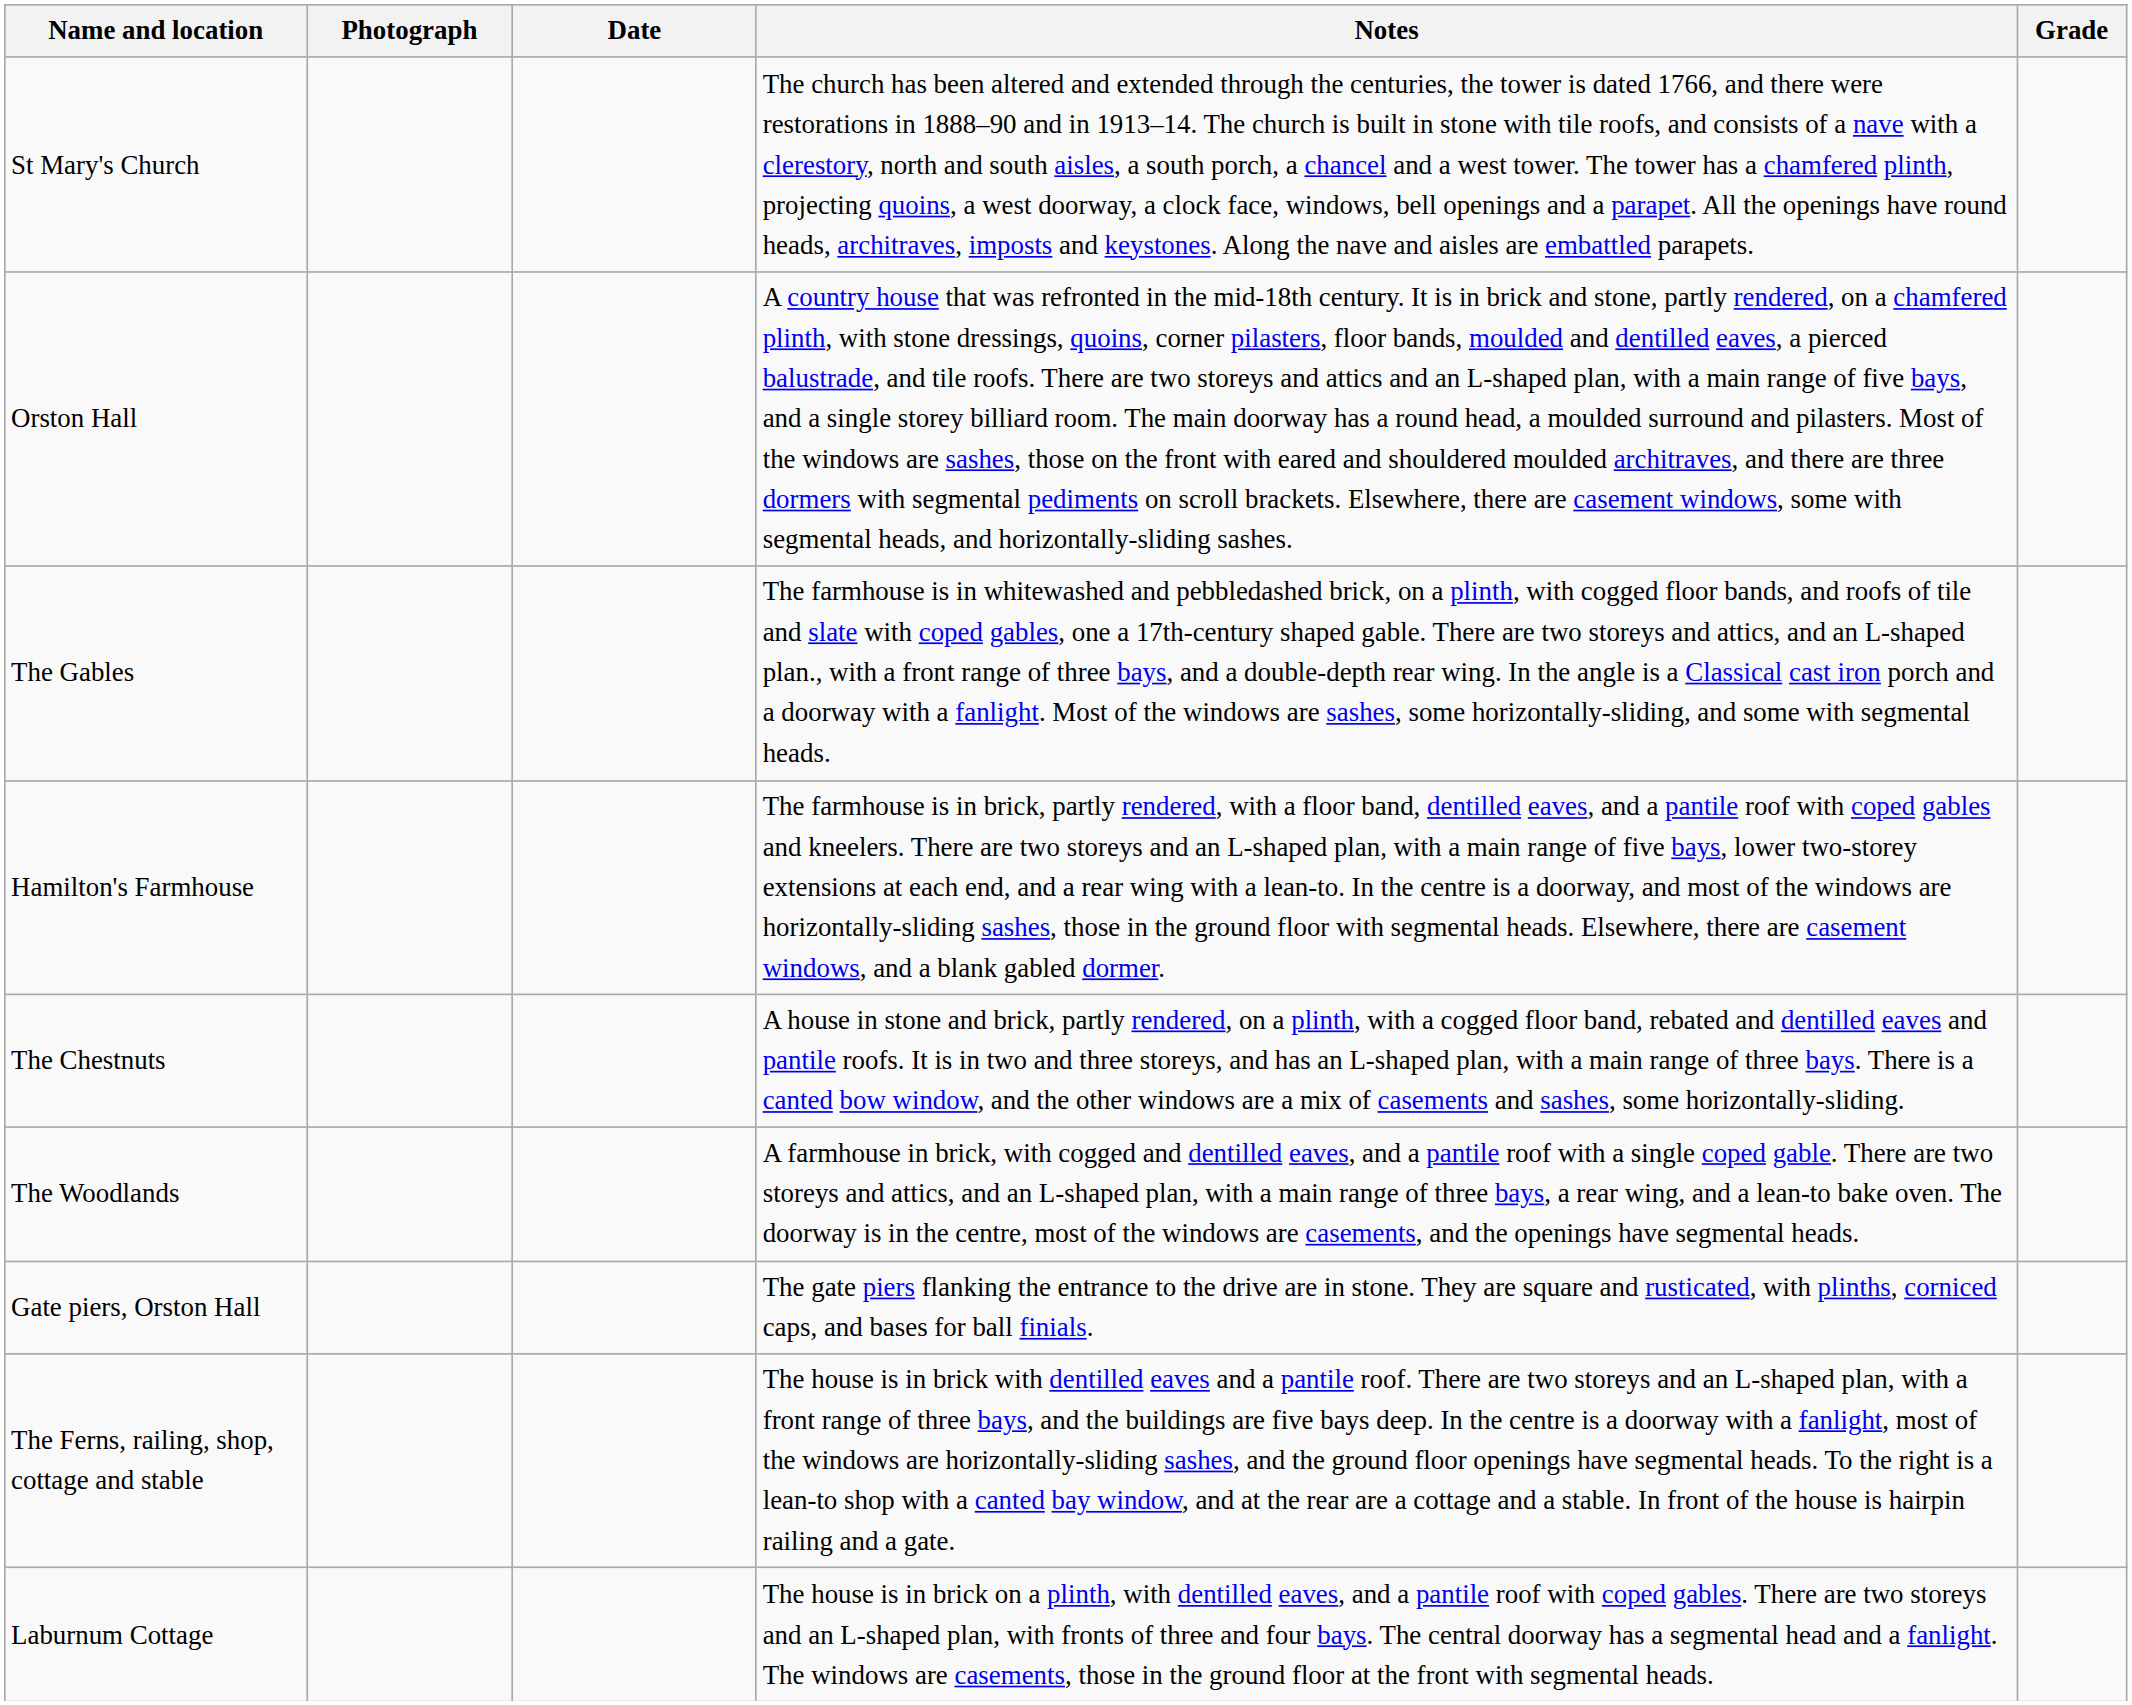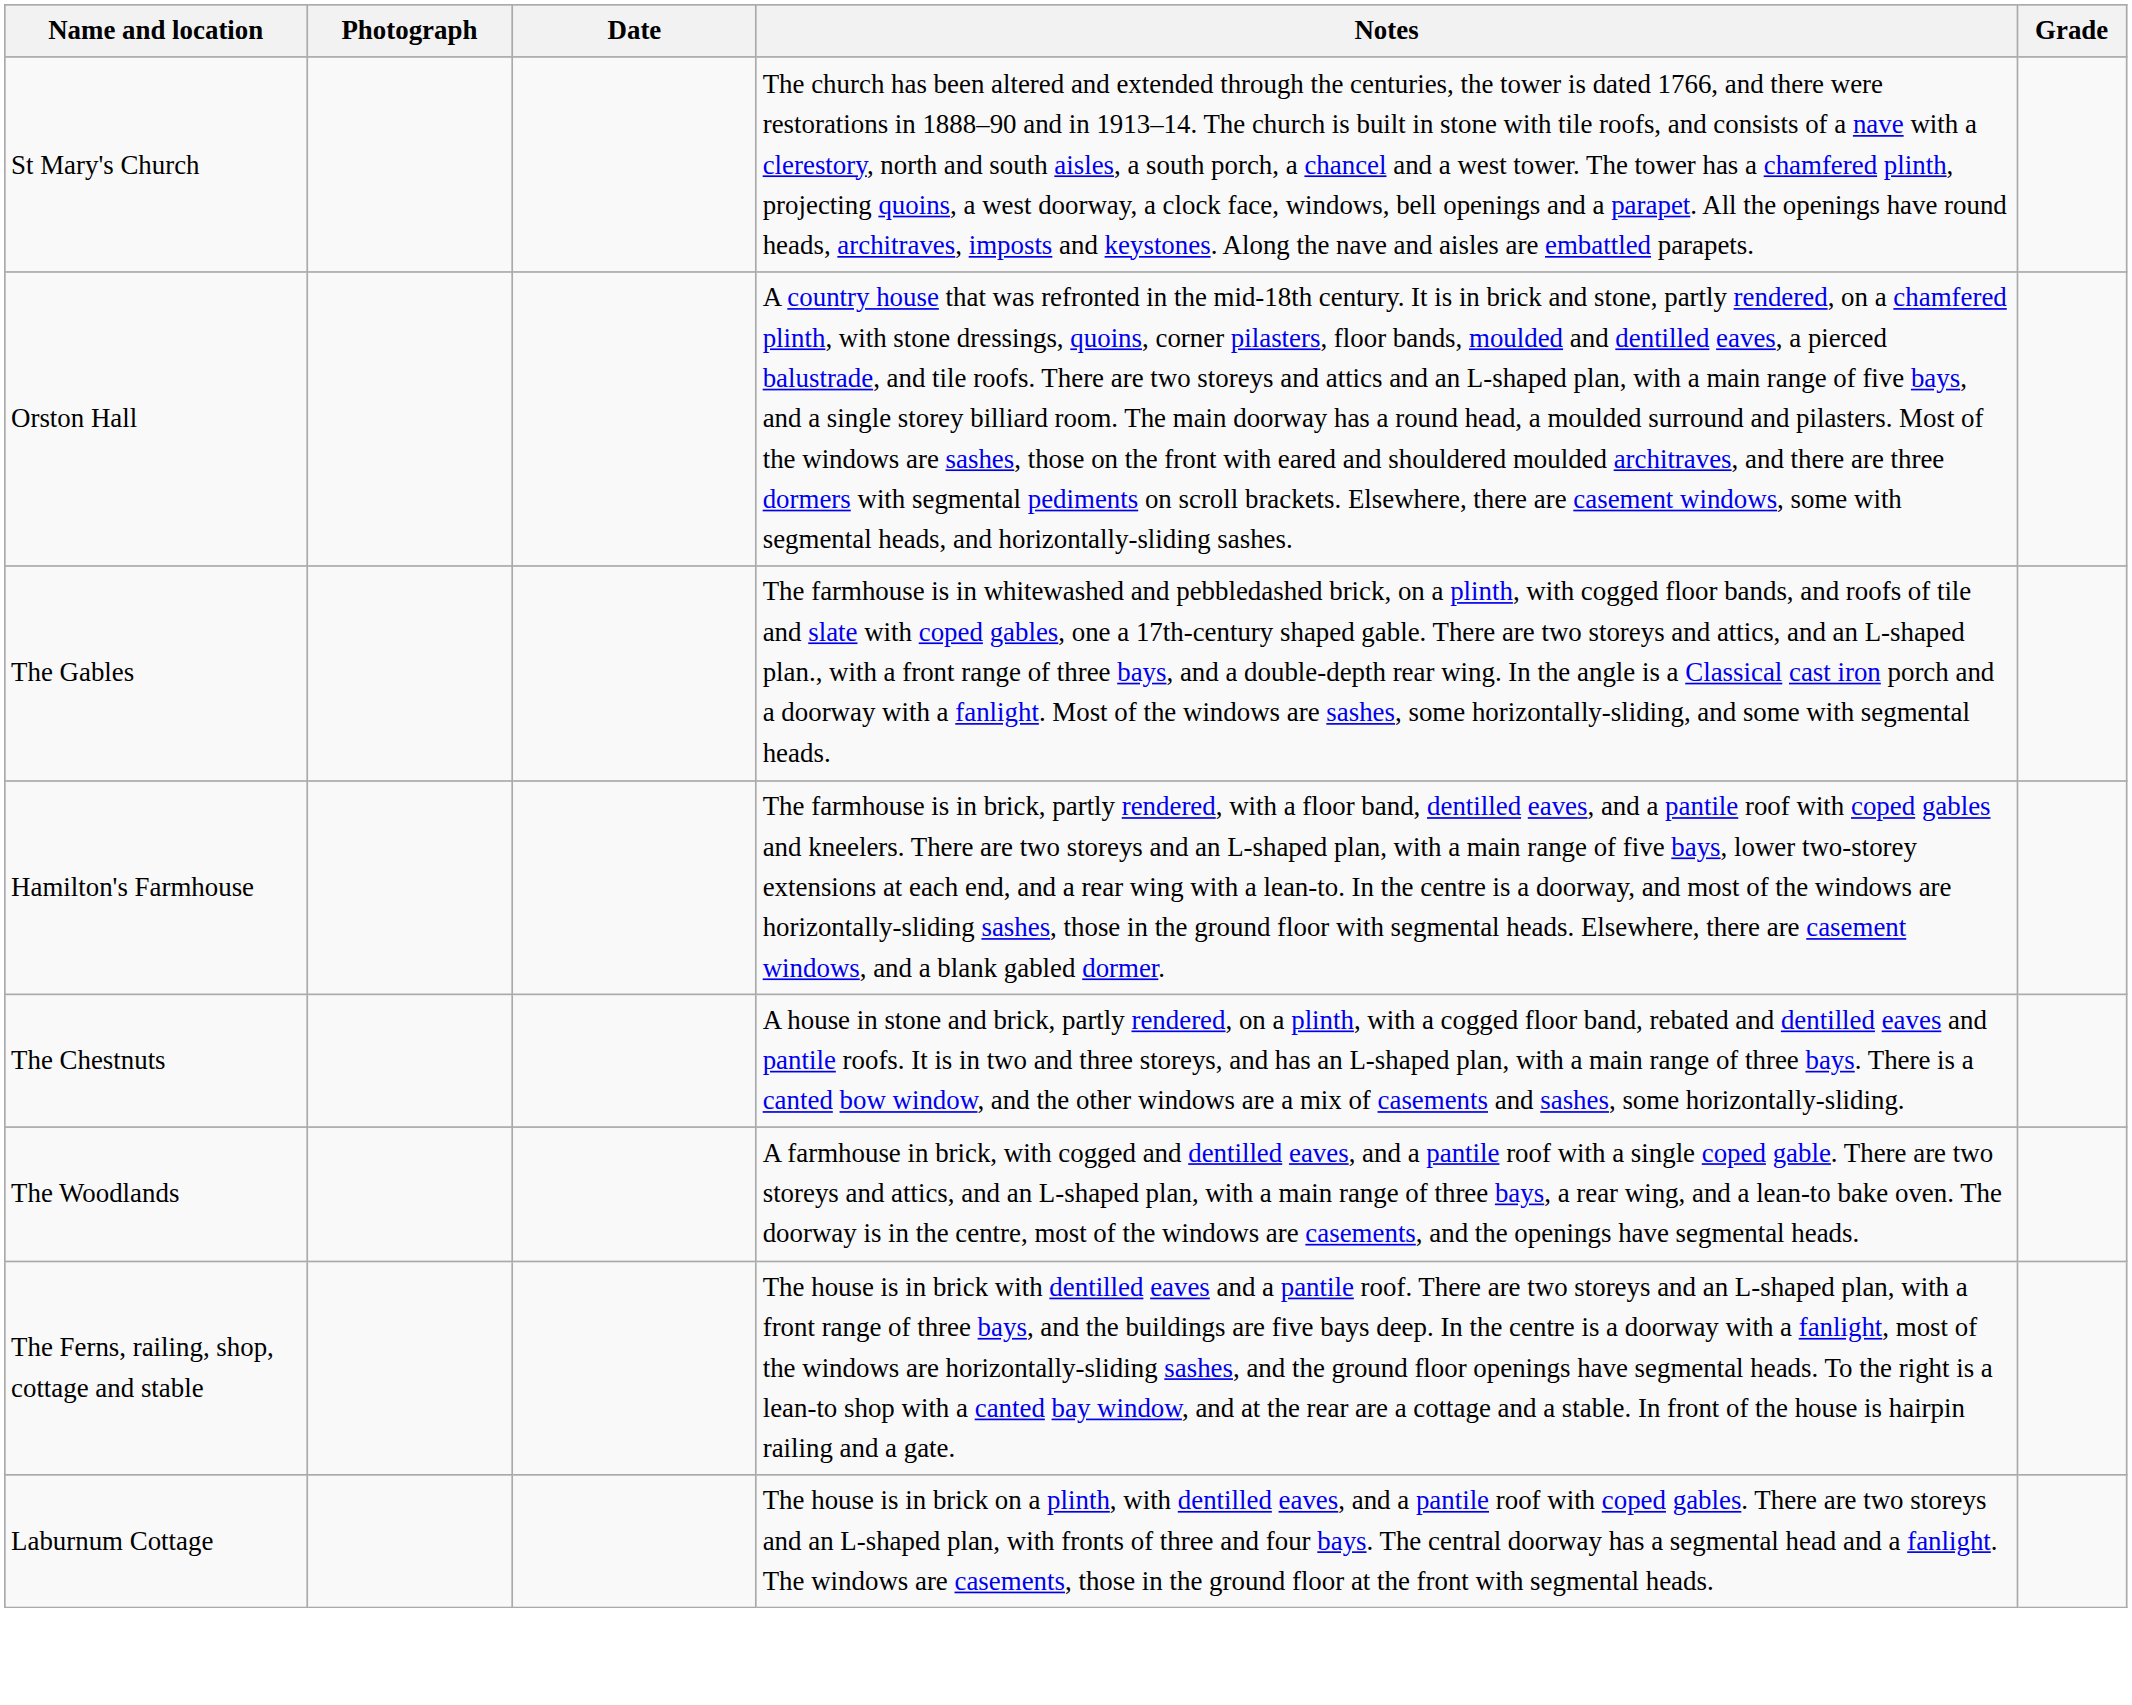 <table class="wikitable sortable plainrowheaders" style="width:100%; border:0px; text-align:left; line-height:150%">
 <tr>
 <th scope="col"  style="width:150px">Name and location</th>
 <th scope="col"  style="width:100px" class="unsortable">Photograph</th>
 <th scope="col"  style="width:120px">Date</th>
 <th scope="col"  style="width:650px" class="unsortable">Notes</th>
 <th scope="col"  style="width:50px">Grade</th>
 </tr>
 <tr>
 <td>St Mary's Church<br><small></small></td>
 <td></td>
 <td align="center"></td>
 <td>The church has been altered and extended through the centuries, the tower is dated 1766, and there were restorations in 1888–90 and in 1913–14.  The church is built in stone with tile roofs, and consists of a <a href='#'>nave</a> with a <a href='#'>clerestory</a>, north and south <a href='#'>aisles</a>, a south porch, a <a href='#'>chancel</a> and a west tower.  The tower has a <a href='#'>chamfered</a> <a href='#'>plinth</a>, projecting <a href='#'>quoins</a>, a west doorway, a clock face, windows, bell openings and a <a href='#'>parapet</a>.  All the openings have round heads, <a href='#'>architraves</a>, <a href='#'>imposts</a> and <a href='#'>keystones</a>.  Along the nave and aisles are <a href='#'>embattled</a> parapets.</td>
 <td align="center" ></td>
 </tr>
 <tr>
 <td>Orston Hall<br><small></small></td>
 <td></td>
 <td align="center"></td>
 <td>A <a href='#'>country house</a> that was refronted in the mid-18th century.  It is in brick and stone, partly <a href='#'>rendered</a>, on a <a href='#'>chamfered</a> <a href='#'>plinth</a>, with stone dressings, <a href='#'>quoins</a>, corner <a href='#'>pilasters</a>, floor bands, <a href='#'>moulded</a> and <a href='#'>dentilled</a> <a href='#'>eaves</a>, a pierced <a href='#'>balustrade</a>, and tile roofs.  There are two storeys and attics and an L-shaped plan, with a main range of five <a href='#'>bays</a>, and a single storey billiard room.  The main doorway has a round head, a moulded surround and pilasters.  Most of the windows are <a href='#'>sashes</a>, those on the front with eared and shouldered moulded <a href='#'>architraves</a>, and there are three <a href='#'>dormers</a> with segmental <a href='#'>pediments</a> on scroll brackets.  Elsewhere, there are <a href='#'>casement windows</a>, some with segmental heads, and horizontally-sliding sashes.</td>
 <td align="center" ></td>
 </tr>
 <tr>
 <td>The Gables<br><small></small></td>
 <td></td>
 <td align="center"></td>
 <td>The farmhouse is in whitewashed and pebbledashed brick, on a <a href='#'>plinth</a>, with cogged floor bands, and roofs of tile and <a href='#'>slate</a> with <a href='#'>coped</a> <a href='#'>gables</a>, one a 17th-century shaped gable.  There are two storeys and attics, and an L-shaped plan., with a front range of three <a href='#'>bays</a>, and a double-depth rear wing.  In the angle is a <a href='#'>Classical</a> <a href='#'>cast iron</a> porch and a doorway with a <a href='#'>fanlight</a>.  Most of the windows are <a href='#'>sashes</a>, some horizontally-sliding, and some with segmental heads.</td>
 <td align="center" ></td>
 </tr>
 <tr>
 <td>Hamilton's Farmhouse<br><small></small></td>
 <td></td>
 <td align="center"></td>
 <td>The farmhouse is in brick, partly <a href='#'>rendered</a>, with a floor band, <a href='#'>dentilled</a> <a href='#'>eaves</a>, and a <a href='#'>pantile</a> roof with <a href='#'>coped</a> <a href='#'>gables</a> and kneelers.  There are two storeys and an L-shaped plan, with a main range of five <a href='#'>bays</a>, lower two-storey extensions at each end, and a rear wing with a lean-to.  In the centre is a doorway, and most of the windows are horizontally-sliding <a href='#'>sashes</a>, those in the ground floor with segmental heads.  Elsewhere, there are <a href='#'>casement windows</a>, and a blank gabled <a href='#'>dormer</a>.</td>
 <td align="center" ></td>
 </tr>
 <tr>
 <td>The Chestnuts<br><small></small></td>
 <td></td>
 <td align="center"></td>
 <td>A house in stone and brick, partly <a href='#'>rendered</a>, on a <a href='#'>plinth</a>, with a cogged floor band, rebated and <a href='#'>dentilled</a> <a href='#'>eaves</a> and <a href='#'>pantile</a> roofs.  It is in two and three storeys, and has an L-shaped plan, with a main range of three <a href='#'>bays</a>.  There is a <a href='#'>canted</a> <a href='#'>bow window</a>, and the other windows are a mix of <a href='#'>casements</a> and <a href='#'>sashes</a>, some horizontally-sliding.</td>
 <td align="center" ></td>
 </tr>
 <tr>
 <td>The Woodlands<br><small></small></td>
 <td></td>
 <td align="center"></td>
 <td>A farmhouse in brick, with cogged and <a href='#'>dentilled</a> <a href='#'>eaves</a>, and a <a href='#'>pantile</a> roof with a single <a href='#'>coped</a> <a href='#'>gable</a>.  There are two storeys and attics, and an L-shaped plan, with a main range of three <a href='#'>bays</a>, a rear wing, and a lean-to bake oven.  The doorway is in the centre, most of the windows are <a href='#'>casements</a>, and the openings have segmental heads.</td>
 <td align="center" ></td>
 </tr>
 <tr>
-<td>Gate piers, Orston Hall<br><small></small></td>
-<td></td>
-<td align="center"></td>
-<td>The gate <a href='#'>piers</a> flanking the entrance to the drive are in stone.  They are square and <a href='#'>rusticated</a>, with <a href='#'>plinths</a>, <a href='#'>corniced</a> caps, and bases for ball <a href='#'>finials</a>.</td>
-<td align="center" ></td>
-</tr>
-<tr>
 <td>The Ferns, railing, shop, cottage and stable<br><small></small></td>
 <td></td>
 <td align="center"></td>
 <td>The house is in brick with <a href='#'>dentilled</a> <a href='#'>eaves</a> and a <a href='#'>pantile</a> roof.  There are two storeys and an L-shaped plan, with a front range of three <a href='#'>bays</a>, and the buildings are five bays deep.  In the centre is a doorway with a <a href='#'>fanlight</a>, most of the windows are horizontally-sliding <a href='#'>sashes</a>, and the ground floor openings have segmental heads.  To the right is a lean-to shop with a <a href='#'>canted</a> <a href='#'>bay window</a>, and at the rear are a cottage and a stable.  In front of the house is hairpin railing and a gate.</td>
 <td align="center" ></td>
 </tr>
 <tr>
 <td>Laburnum Cottage<br><small></small></td>
 <td></td>
 <td align="center"></td>
 <td>The house is in brick on a <a href='#'>plinth</a>, with <a href='#'>dentilled</a> <a href='#'>eaves</a>, and a <a href='#'>pantile</a> roof with <a href='#'>coped</a> <a href='#'>gables</a>.  There are two storeys and an L-shaped plan, with fronts of three and four <a href='#'>bays</a>.  The central doorway has a segmental head and a <a href='#'>fanlight</a>.  The windows are <a href='#'>casements</a>, those in the ground floor at the front with segmental heads.</td>
 <td align="center" ></td>
 </tr>
 <tr>
 </tr>
 </table>
